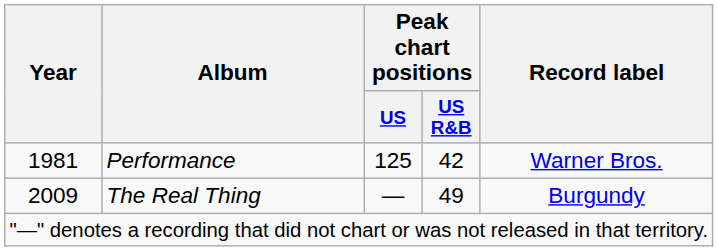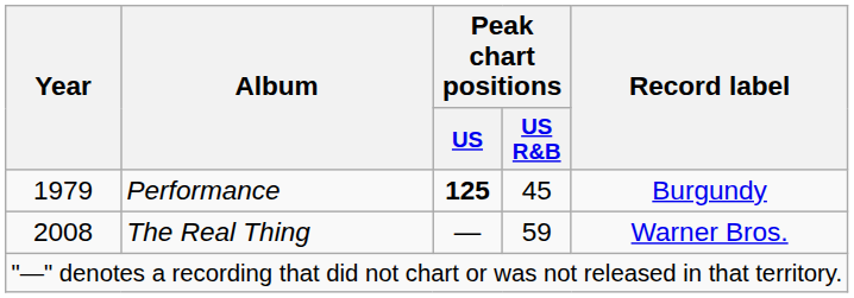 <table class="wikitable" style="text-align:center;">
 <tr>
 <th rowspan="2">Year</th>
 <th rowspan="2">Album</th>
 <th colspan="2">Peak chart positions</th>
 <th rowspan="2">Record label</th>
 </tr>
 <tr style="font-size:smaller;">
 <th style="width:35px;"><a href='#'>US</a><br></th>
 <th style="width:35px;"><a href='#'>US<br>R&B</a><br></th>
 </tr>
 <tr>
-<td>1981</td>
+<td>1979</td>
 <td style="text-align:left;"><em>Performance</em></td>
-<td>125</td>
-<td>42</td>
-<td><a href='#'>Warner Bros.</a></td>
+<td><strong>125</strong></td>
+<td>45</td>
+<td><a href='#'>Burgundy</a></td>
 </tr>
 <tr>
-<td>2009</td>
+<td>2008</td>
 <td style="text-align:left;"><em>The Real Thing</em></td>
 <td>—</td>
-<td>49</td>
-<td><a href='#'>Burgundy</a></td>
+<td>59</td>
+<td><a href='#'>Warner Bros.</a></td>
 </tr>
 <tr>
 <td colspan="15" style="font-size:90%">"—" denotes a recording that did not chart or was not released in that territory.</td>
 </tr>
 </table>
